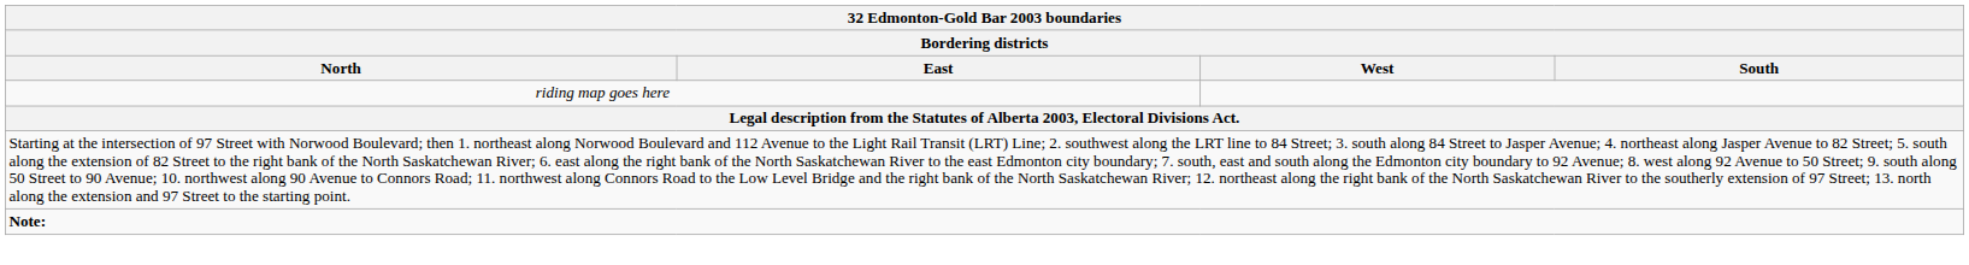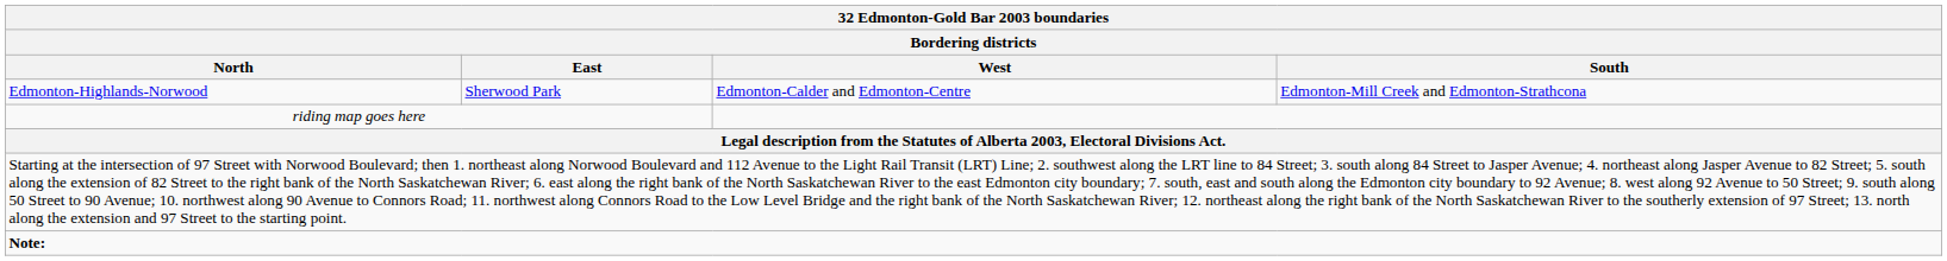 <table class="wikitable collapsible collapsed" style="width:100%;">
 <tr>
 <th colspan=4>32 Edmonton-Gold Bar 2003 boundaries</th>
 </tr>
 <tr>
 <th colspan=4>Bordering districts</th>
 </tr>
 <tr>
 <th>North</th>
 <th>East</th>
 <th>West</th>
 <th>South</th>
+</tr>
+<tr>
+<td><a href='#'>Edmonton-Highlands-Norwood</a></td>
+<td><a href='#'>Sherwood Park</a></td>
+<td><a href='#'>Edmonton-Calder</a> and <a href='#'>Edmonton-Centre</a></td>
+<td><a href='#'>Edmonton-Mill Creek</a> and <a href='#'>Edmonton-Strathcona</a></td>
 </tr>
 <tr>
 <td colspan=2 align=center><em>riding map goes here</em></td>
 <td colspan=2 align=center></td>
 </tr>
 <tr>
 <th colspan=4>Legal description from the Statutes of Alberta 2003, Electoral Divisions Act.</th>
 </tr>
 <tr>
 <td colspan=4>Starting at the intersection of 97 Street with Norwood Boulevard; then 1. northeast along Norwood Boulevard and 112 Avenue to the Light Rail Transit (LRT) Line; 2. southwest along the LRT line to 84 Street; 3. south along 84 Street to Jasper Avenue; 4. northeast along Jasper Avenue to 82 Street; 5. south along the extension of 82 Street to the right bank of the North Saskatchewan River; 6. east along the right bank of the North Saskatchewan River to the east Edmonton city boundary; 7. south, east and south along the Edmonton city boundary to 92 Avenue; 8. west along 92 Avenue to 50 Street; 9. south along 50 Street to 90 Avenue; 10. northwest along 90 Avenue to Connors Road; 11. northwest along Connors Road to the Low Level Bridge and the right bank of the North Saskatchewan River; 12. northeast along the right bank of the North Saskatchewan River to the southerly extension of 97 Street; 13. north along the extension and 97 Street to the starting point.</td>
 </tr>
 <tr>
 <td colspan=4><strong>Note:</strong></td>
 </tr>
 </table>
